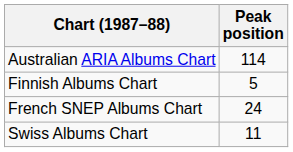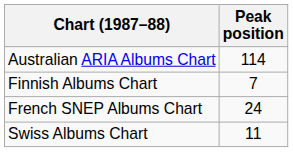 <table class="wikitable sortable">
 <tr>
 <th align="left">Chart (1987–88)</th>
 <th style="text-align:center;">Peak<br>position</th>
 </tr>
 <tr>
 <td>Australian <a href='#'>ARIA Albums Chart</a></td>
 <td align="center">114</td>
 </tr>
 <tr>
 <td>Finnish Albums Chart</td>
-<td style="text-align:center;">5</td>
+<td style="text-align:center;">7</td>
 </tr>
 <tr>
 <td>French SNEP Albums Chart</td>
 <td style="text-align:center;">24</td>
 </tr>
 <tr>
 <td>Swiss Albums Chart</td>
 <td style="text-align:center;">11</td>
 </tr>
 </table>
